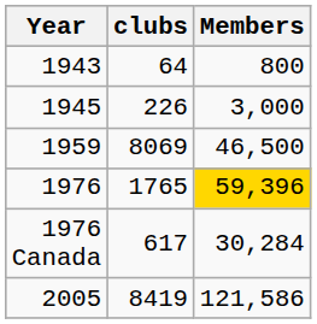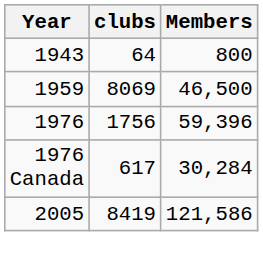 <table class="wikitable" style="text-align: right;">
 <tr>
 <th>Year</th>
 <th>clubs</th>
 <th>Members</th>
 </tr>
 <tr>
 <td>1943</td>
 <td>64</td>
 <td>800</td>
 </tr>
 <tr>
-<td>1945</td>
-<td>226</td>
-<td>3,000</td>
-</tr>
-<tr>
 <td>1959</td>
 <td>8069</td>
 <td>46,500</td>
 </tr>
 <tr>
 <td>1976</td>
-<td>1765</td>
-<td style="background: gold;">59,396</td>
+<td>1756</td>
+<td>59,396</td>
 </tr>
 <tr>
 <td>1976<br>Canada</td>
 <td>617</td>
 <td>30,284</td>
 </tr>
 <tr>
 <td>2005</td>
 <td>8419</td>
 <td>121,586</td>
 </tr>
 </table>
